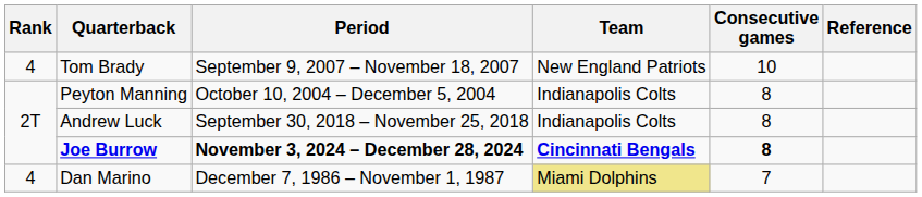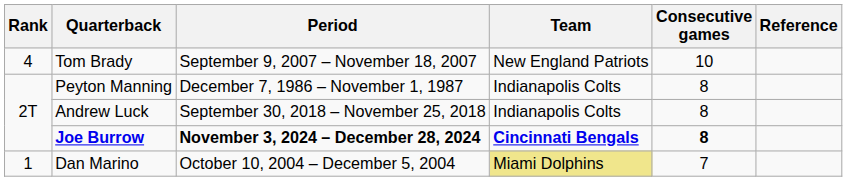 <table class="wikitable">
 <tr>
 <th>Rank</th>
 <th>Quarterback</th>
 <th>Period</th>
 <th>Team</th>
 <th>Consecutive<br>games</th>
 <th>Reference</th>
 </tr>
 <tr>
 <td style="text-align:center;" rowspan="1">4</td>
 <td>Tom Brady</td>
 <td>September 9, 2007 – November 18, 2007</td>
 <td>New England Patriots</td>
 <td style="text-align:center;">10</td>
 <td style="text-align:center;"></td>
 </tr>
 <tr>
 <td style="text-align:center;" rowspan="3">2T</td>
 <td>Peyton Manning</td>
-<td>October 10, 2004 – December 5, 2004</td>
+<td>December 7, 1986 – November 1, 1987</td>
 <td>Indianapolis Colts</td>
 <td style="text-align:center;">8</td>
 <td style="text-align:center;"></td>
 </tr>
 <tr>
 <td>Andrew Luck</td>
 <td>September 30, 2018 – November 25, 2018</td>
 <td>Indianapolis Colts</td>
 <td style="text-align:center;">8</td>
 <td style="text-align:center;"></td>
 </tr>
 <tr>
 <td><strong><a href='#'>Joe Burrow</a></strong></td>
 <td><strong>November 3, 2024 – December 28, 2024</strong></td>
 <td><strong><a href='#'>Cincinnati Bengals</a></strong></td>
 <td style="text-align:center;"><strong>8</strong></td>
 <td style="text-align:center;"></td>
 </tr>
 <tr>
-<td style="text-align:center;" rowspan="1">4</td>
+<td style="text-align:center;">1</td>
 <td>Dan Marino</td>
-<td>December 7, 1986 – November 1, 1987</td>
+<td>October 10, 2004 – December 5, 2004</td>
 <td style="background: khaki;">Miami Dolphins</td>
 <td style="text-align:center;">7</td>
 <td style="text-align:center;"></td>
 </tr>
 </table>
